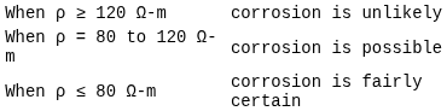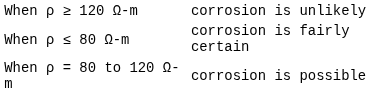 <table style="width:30em;">
 <tr>
 <td> When ρ ≥ 120 Ω-m</td>
 <td>corrosion is unlikely</td>
 </tr>
 <tr>
+<td> When ρ ≤ 80 Ω-m</td>
+<td>corrosion is fairly certain</td>
+</tr>
+<tr>
 <td> When ρ = 80 to 120 Ω-m</td>
 <td>corrosion is possible</td>
 </tr>
-<tr>
-<td> When ρ ≤ 80 Ω-m</td>
-<td>corrosion is fairly certain</td>
-</tr>
 </table>
